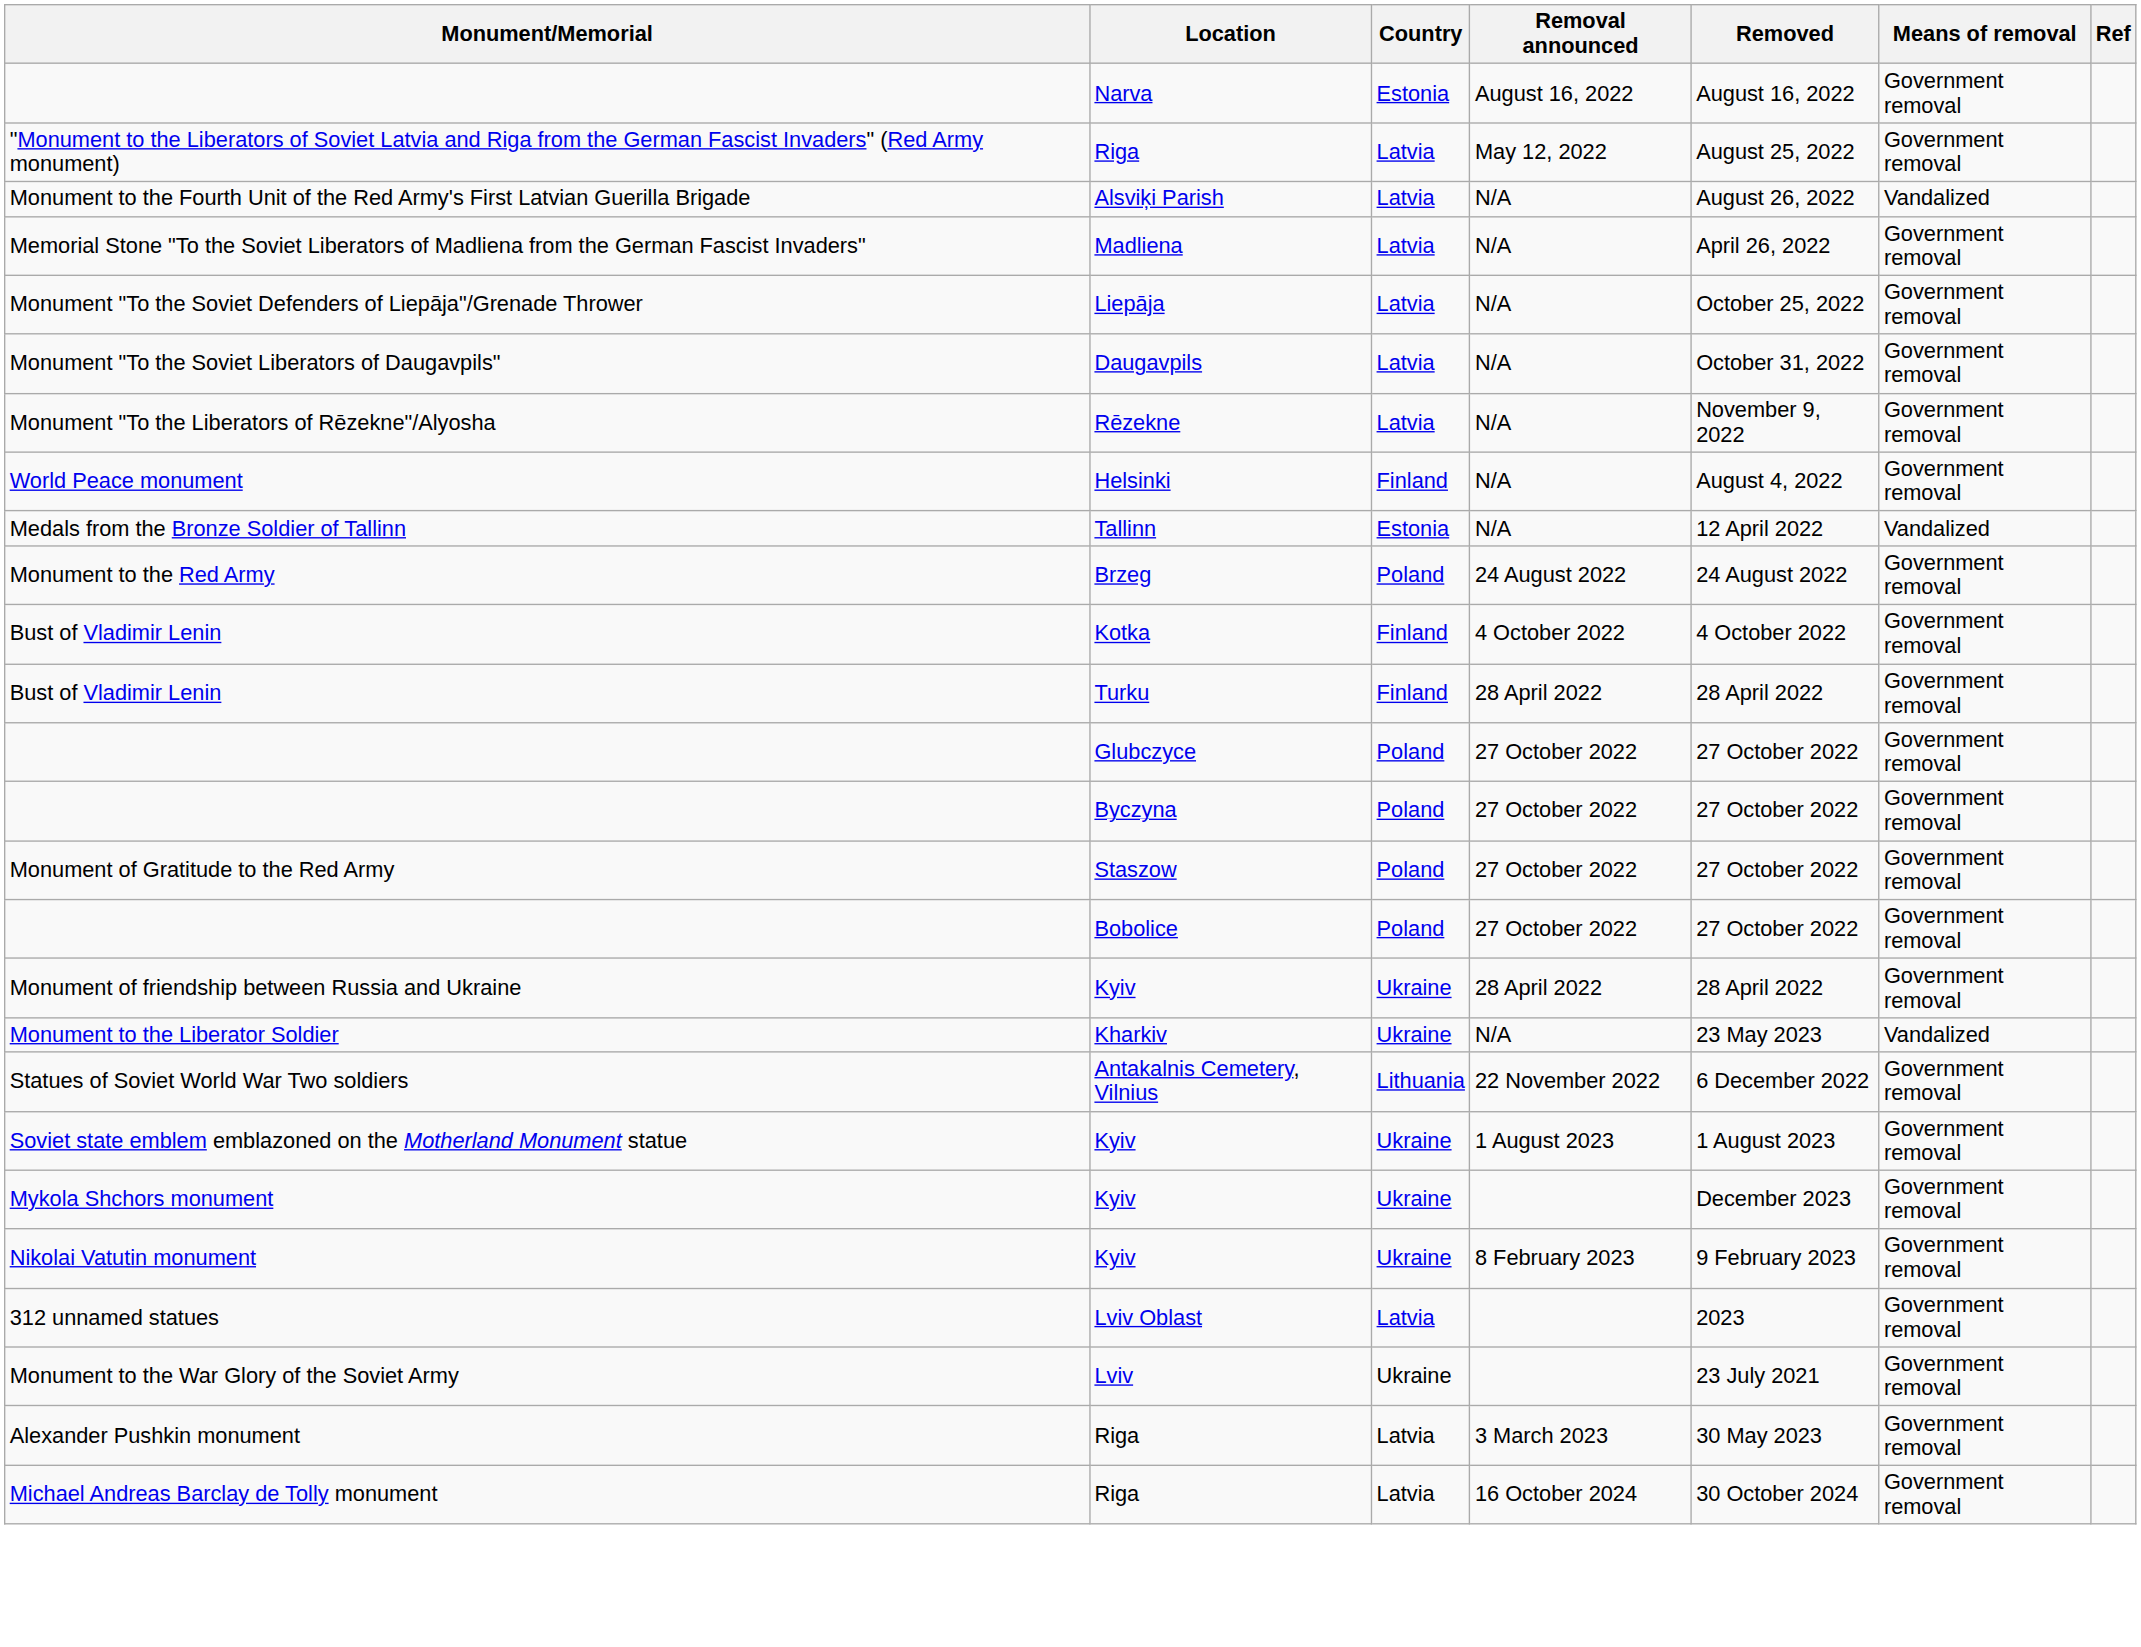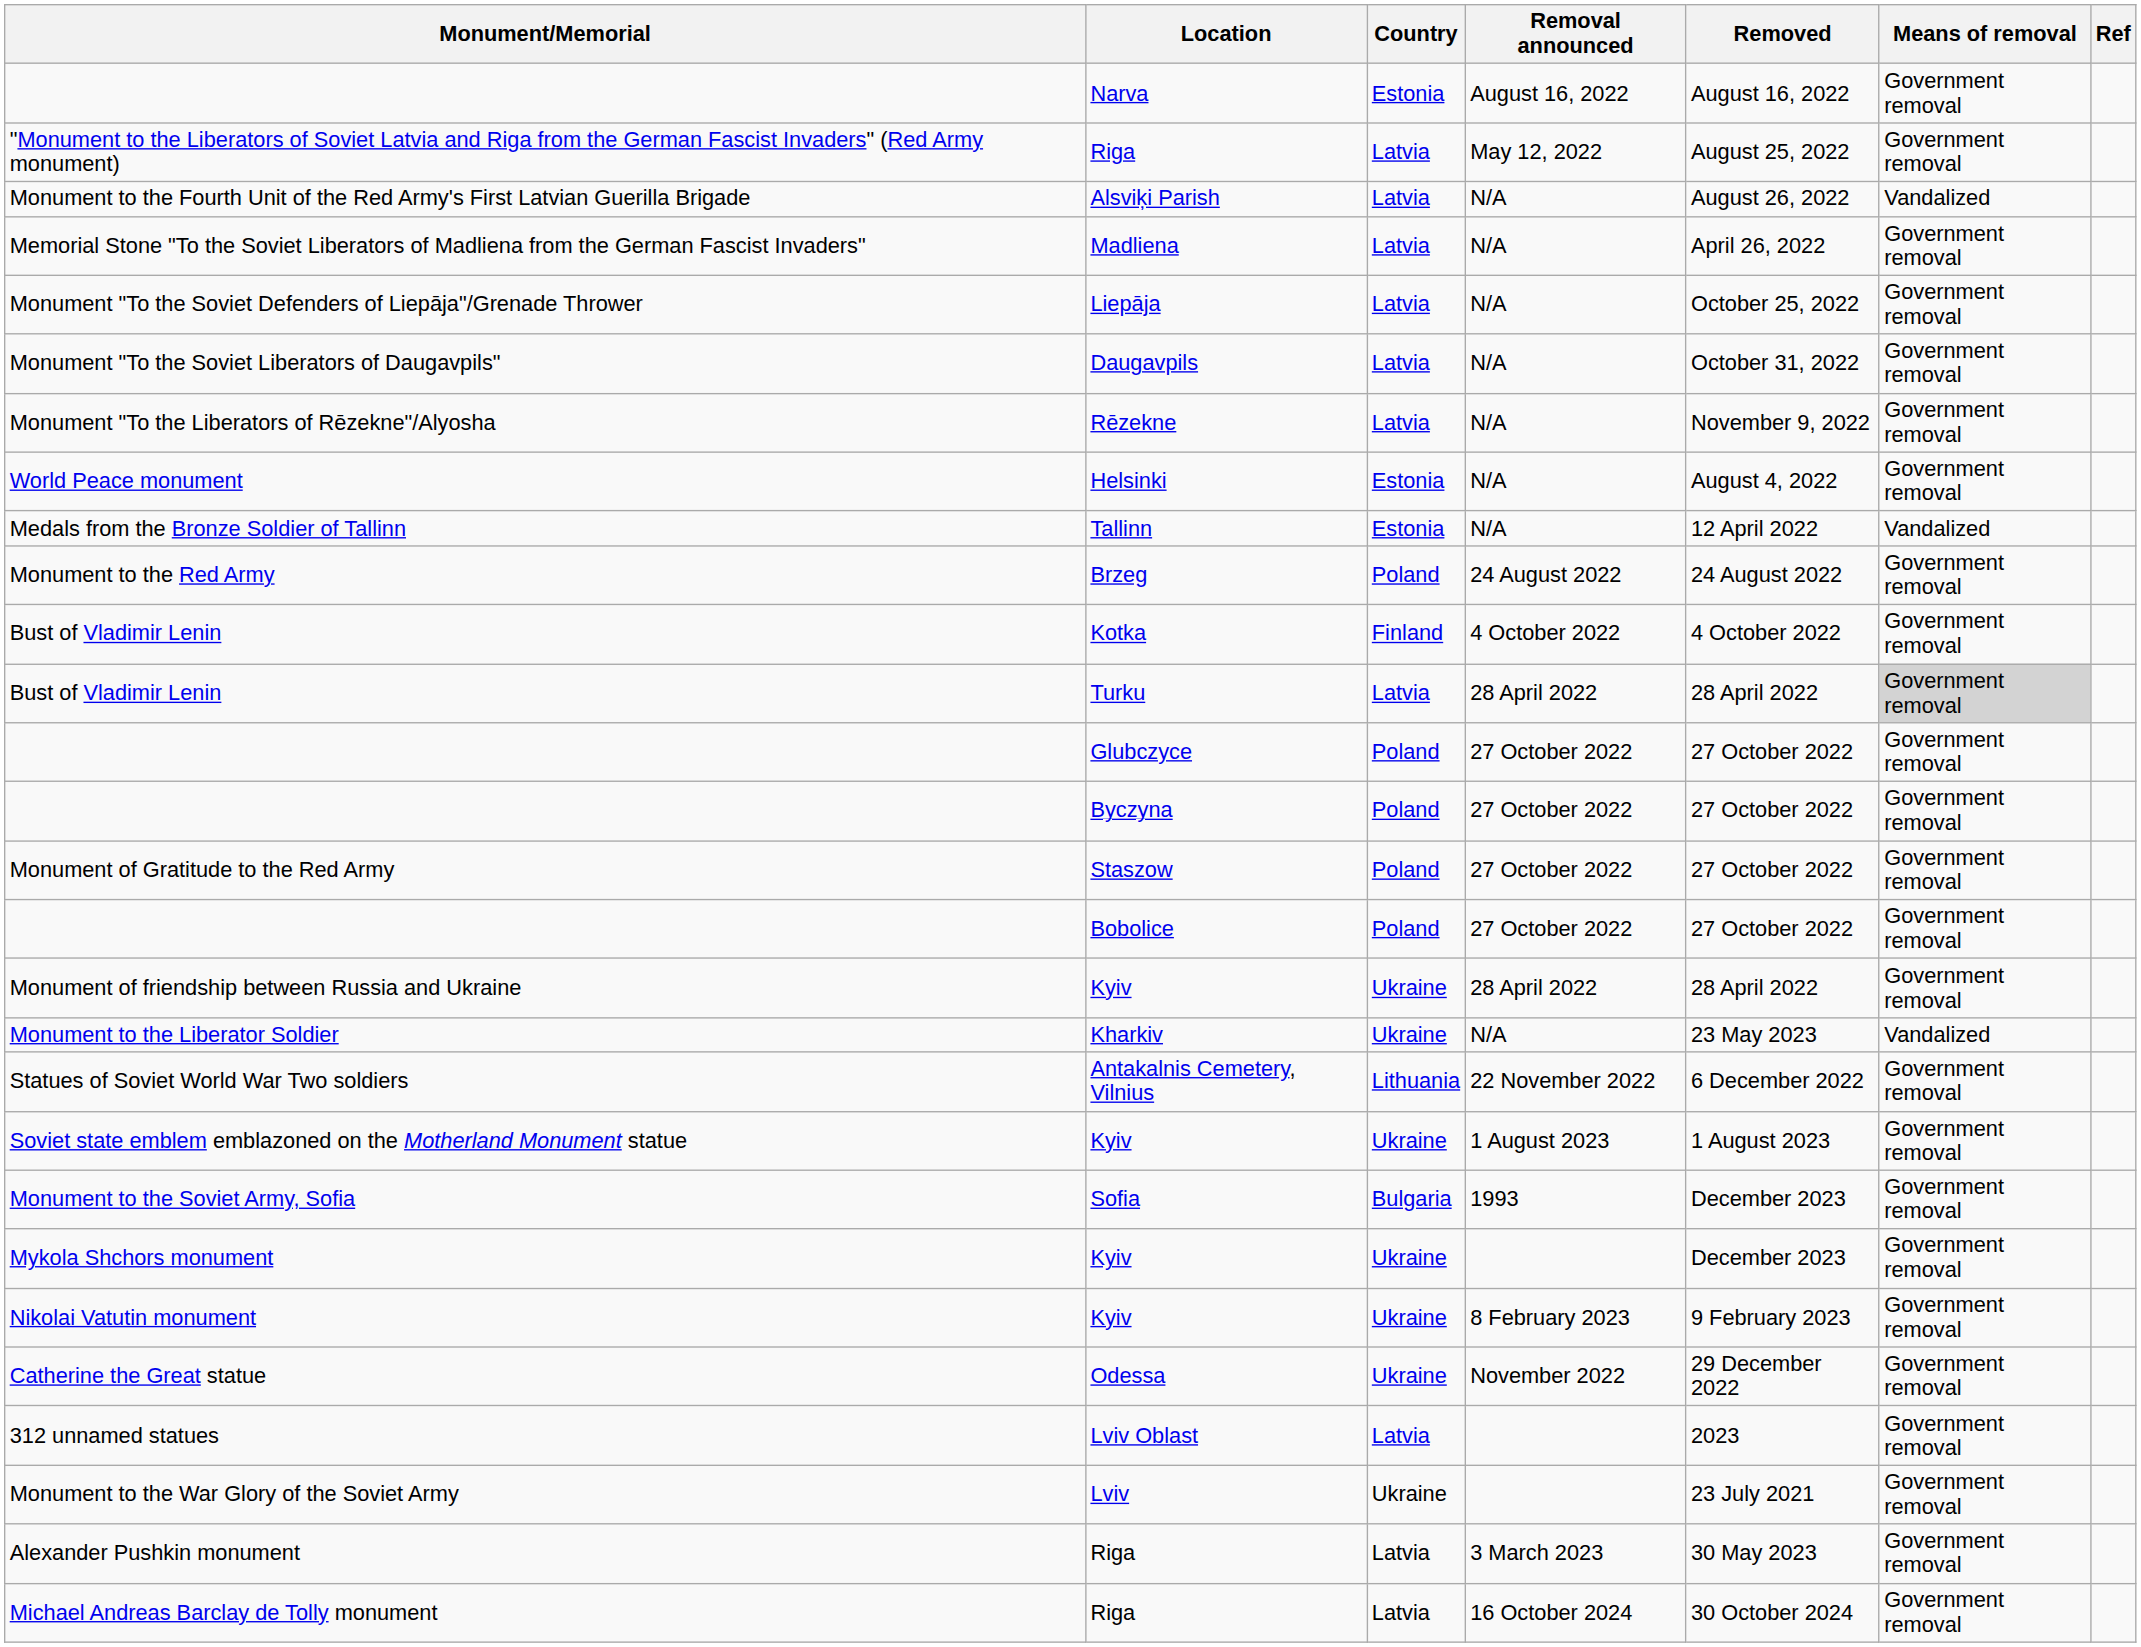 <table class="wikitable sortable">
 <tr>
 <th>Monument/Memorial</th>
 <th>Location</th>
 <th>Country</th>
 <th>Removal announced</th>
 <th>Removed</th>
 <th>Means of removal</th>
 <th>Ref</th>
 </tr>
 <tr>
 <td></td>
 <td><a href='#'>Narva</a></td>
 <td><a href='#'>Estonia</a></td>
 <td>August 16, 2022</td>
 <td>August 16, 2022</td>
 <td>Government removal</td>
 <td></td>
 </tr>
 <tr>
 <td>"<a href='#'>Monument to the Liberators of Soviet Latvia and Riga from the German Fascist Invaders</a>" (<a href='#'>Red Army</a> monument)</td>
 <td><a href='#'>Riga</a></td>
 <td><a href='#'>Latvia</a></td>
 <td>May 12, 2022</td>
 <td>August 25, 2022</td>
 <td>Government removal</td>
 <td></td>
 </tr>
 <tr>
 <td>Monument to the Fourth Unit of the Red Army's First Latvian Guerilla Brigade</td>
 <td><a href='#'>Alsviķi Parish</a></td>
 <td><a href='#'>Latvia</a></td>
 <td>N/A</td>
 <td>August 26, 2022</td>
 <td>Vandalized</td>
 <td></td>
 </tr>
 <tr>
 <td>Memorial Stone "To the Soviet Liberators of Madliena from the German Fascist Invaders"</td>
 <td><a href='#'>Madliena</a></td>
 <td><a href='#'>Latvia</a></td>
 <td>N/A</td>
 <td>April 26, 2022</td>
 <td>Government removal</td>
 <td></td>
 </tr>
 <tr>
 <td>Monument "To the Soviet Defenders of Liepāja"/Grenade Thrower</td>
 <td><a href='#'>Liepāja</a></td>
 <td><a href='#'>Latvia</a></td>
 <td>N/A</td>
 <td>October 25, 2022</td>
 <td>Government removal</td>
 <td></td>
 </tr>
 <tr>
 <td>Monument "To the Soviet Liberators of Daugavpils"</td>
 <td><a href='#'>Daugavpils</a></td>
 <td><a href='#'>Latvia</a></td>
 <td>N/A</td>
 <td>October 31, 2022</td>
 <td>Government removal</td>
 <td></td>
 </tr>
 <tr>
 <td>Monument "To the Liberators of Rēzekne"/Alyosha</td>
 <td><a href='#'>Rēzekne</a></td>
 <td><a href='#'>Latvia</a></td>
 <td>N/A</td>
 <td>November 9, 2022</td>
 <td>Government removal</td>
 <td></td>
 </tr>
 <tr>
 <td><a href='#'>World Peace monument</a></td>
 <td><a href='#'>Helsinki</a></td>
-<td><a href='#'>Finland</a></td>
+<td><a href='#'>Estonia</a></td>
 <td>N/A</td>
 <td>August 4, 2022</td>
 <td>Government removal</td>
 <td></td>
 </tr>
 <tr>
 <td>Medals from the <a href='#'>Bronze Soldier of Tallinn</a></td>
 <td><a href='#'>Tallinn</a></td>
 <td><a href='#'>Estonia</a></td>
 <td>N/A</td>
 <td>12 April 2022</td>
 <td>Vandalized</td>
 <td></td>
 </tr>
 <tr>
 <td>Monument to the <a href='#'>Red Army</a></td>
 <td><a href='#'>Brzeg</a></td>
 <td><a href='#'>Poland</a></td>
 <td>24 August 2022</td>
 <td>24 August 2022</td>
 <td>Government removal</td>
 <td></td>
 </tr>
 <tr>
 <td>Bust of <a href='#'>Vladimir Lenin</a></td>
 <td><a href='#'>Kotka</a></td>
 <td><a href='#'>Finland</a></td>
 <td>4 October 2022</td>
 <td>4 October 2022</td>
 <td>Government removal</td>
 <td></td>
 </tr>
 <tr>
 <td>Bust of <a href='#'>Vladimir Lenin</a></td>
 <td><a href='#'>Turku</a></td>
-<td><a href='#'>Finland</a></td>
+<td><a href='#'>Latvia</a></td>
 <td>28 April 2022</td>
 <td>28 April 2022</td>
-<td>Government removal</td>
+<td style="background: lightgrey;">Government removal</td>
 <td></td>
 </tr>
 <tr>
 <td></td>
 <td><a href='#'>Glubczyce</a></td>
 <td><a href='#'>Poland</a></td>
 <td>27 October 2022</td>
 <td>27 October 2022</td>
 <td>Government removal</td>
 <td></td>
 </tr>
 <tr>
 <td></td>
 <td><a href='#'>Byczyna</a></td>
 <td><a href='#'>Poland</a></td>
 <td>27 October 2022</td>
 <td>27 October 2022</td>
 <td>Government removal</td>
 <td></td>
 </tr>
 <tr>
 <td>Monument of Gratitude to the Red Army</td>
 <td><a href='#'>Staszow</a></td>
 <td><a href='#'>Poland</a></td>
 <td>27 October 2022</td>
 <td>27 October 2022</td>
 <td>Government removal</td>
 <td></td>
 </tr>
 <tr>
 <td></td>
 <td><a href='#'>Bobolice</a></td>
 <td><a href='#'>Poland</a></td>
 <td>27 October 2022</td>
 <td>27 October 2022</td>
 <td>Government removal</td>
 <td></td>
 </tr>
 <tr>
 <td>Monument of friendship between Russia and Ukraine</td>
 <td><a href='#'>Kyiv</a></td>
 <td><a href='#'>Ukraine</a></td>
 <td>28 April 2022</td>
 <td>28 April 2022</td>
 <td>Government removal</td>
 <td></td>
 </tr>
 <tr>
 <td><a href='#'>Monument to the Liberator Soldier</a></td>
 <td><a href='#'>Kharkiv</a></td>
 <td><a href='#'>Ukraine</a></td>
 <td>N/A</td>
 <td>23 May 2023</td>
 <td>Vandalized</td>
 <td></td>
 </tr>
 <tr>
 <td>Statues of Soviet World War Two soldiers</td>
 <td><a href='#'>Antakalnis Cemetery</a>, <a href='#'>Vilnius</a></td>
 <td><a href='#'>Lithuania</a></td>
 <td>22 November 2022</td>
 <td>6 December 2022</td>
 <td>Government removal</td>
 <td></td>
 </tr>
 <tr>
 <td><a href='#'>Soviet state emblem</a> emblazoned on the <em><a href='#'>Motherland Monument</a></em> statue</td>
 <td><a href='#'>Kyiv</a></td>
 <td><a href='#'>Ukraine</a></td>
 <td>1 August 2023</td>
 <td>1 August 2023</td>
 <td>Government removal</td>
 <td></td>
 </tr>
 <tr>
+<td><a href='#'>Monument to the Soviet Army, Sofia</a></td>
+<td><a href='#'>Sofia</a></td>
+<td><a href='#'>Bulgaria</a></td>
+<td>1993</td>
+<td>December 2023</td>
+<td>Government removal</td>
+<td></td>
+</tr>
+<tr>
 <td><a href='#'>Mykola Shchors monument</a></td>
 <td><a href='#'>Kyiv</a></td>
 <td><a href='#'>Ukraine</a></td>
 <td></td>
 <td>December 2023</td>
 <td>Government removal</td>
 <td></td>
 </tr>
 <tr>
 <td><a href='#'>Nikolai Vatutin monument</a></td>
 <td><a href='#'>Kyiv</a></td>
 <td><a href='#'>Ukraine</a></td>
 <td>8 February 2023</td>
 <td>9 February 2023</td>
+<td>Government removal</td>
+<td></td>
+</tr>
+<tr>
+<td><a href='#'>Catherine the Great</a> statue</td>
+<td><a href='#'>Odessa</a></td>
+<td><a href='#'>Ukraine</a></td>
+<td>November 2022</td>
+<td>29 December 2022</td>
 <td>Government removal</td>
 <td></td>
 </tr>
 <tr>
 <td>312 unnamed statues</td>
 <td><a href='#'>Lviv Oblast</a></td>
 <td><a href='#'>Latvia</a></td>
 <td></td>
 <td>2023</td>
 <td>Government removal</td>
 <td></td>
 </tr>
 <tr>
 <td>Monument to the War Glory of the Soviet Army</td>
 <td><a href='#'>Lviv</a></td>
 <td>Ukraine</td>
 <td></td>
 <td>23 July 2021</td>
 <td>Government removal</td>
 <td></td>
 </tr>
 <tr>
 <td>Alexander Pushkin monument</td>
 <td>Riga</td>
 <td>Latvia</td>
 <td>3 March 2023</td>
 <td>30 May 2023</td>
 <td>Government removal</td>
 <td></td>
 </tr>
 <tr>
 <td><a href='#'>Michael Andreas Barclay de Tolly</a> monument</td>
 <td>Riga</td>
 <td>Latvia</td>
 <td>16 October 2024</td>
 <td>30 October 2024</td>
 <td>Government removal</td>
 <td></td>
 </tr>
 </table>
